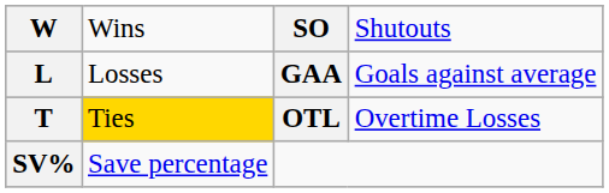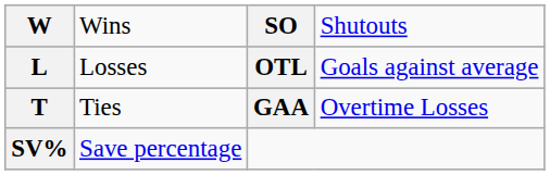 <table class="wikitable" style="font-size:90%;">
 <tr>
 <th>W</th>
 <td>Wins</td>
 <th>SO</th>
 <td><a href='#'>Shutouts</a></td>
 </tr>
 <tr>
 <th>L</th>
 <td>Losses</td>
-<th>GAA</th>
+<th>OTL</th>
 <td><a href='#'>Goals against average</a></td>
 </tr>
 <tr>
 <th>T</th>
-<td style="background: gold;">Ties</td>
-<th>OTL</th>
+<td>Ties</td>
+<th>GAA</th>
 <td><a href='#'>Overtime Losses</a></td>
 </tr>
 <tr>
 <th>SV%</th>
 <td><a href='#'>Save percentage</a></td>
 </tr>
 </table>
